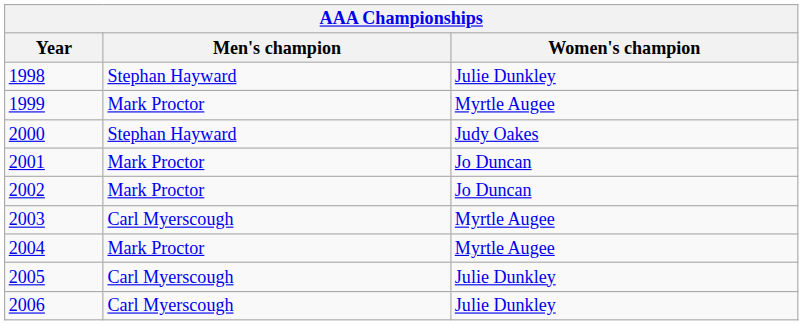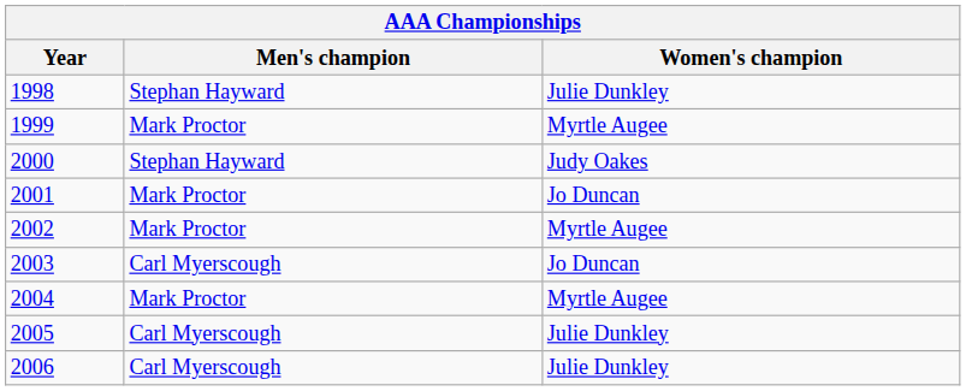 <table class="wikitable">
 <tr>
 <th colspan="3"><a href='#'>AAA Championships</a><br></th>
 </tr>
 <tr>
 <th width=80>Year</th>
 <th width=300>Men's champion</th>
 <th width=300>Women's champion</th>
 </tr>
 <tr>
 <td><a href='#'>1998</a></td>
 <td><a href='#'>Stephan Hayward</a></td>
 <td><a href='#'>Julie Dunkley</a></td>
 </tr>
 <tr>
 <td><a href='#'>1999</a></td>
 <td><a href='#'>Mark Proctor</a></td>
 <td><a href='#'>Myrtle Augee</a></td>
 </tr>
 <tr>
 <td><a href='#'>2000</a></td>
 <td><a href='#'>Stephan Hayward</a></td>
 <td><a href='#'>Judy Oakes</a></td>
 </tr>
 <tr>
 <td><a href='#'>2001</a></td>
 <td><a href='#'>Mark Proctor</a></td>
 <td><a href='#'>Jo Duncan</a></td>
 </tr>
 <tr>
 <td><a href='#'>2002</a></td>
 <td><a href='#'>Mark Proctor</a></td>
-<td><a href='#'>Jo Duncan</a></td>
+<td><a href='#'>Myrtle Augee</a></td>
 </tr>
 <tr>
 <td><a href='#'>2003</a></td>
 <td><a href='#'>Carl Myerscough</a></td>
-<td><a href='#'>Myrtle Augee</a></td>
+<td><a href='#'>Jo Duncan</a></td>
 </tr>
 <tr>
 <td><a href='#'>2004</a></td>
 <td><a href='#'>Mark Proctor</a></td>
 <td><a href='#'>Myrtle Augee</a></td>
 </tr>
 <tr>
 <td><a href='#'>2005</a></td>
 <td><a href='#'>Carl Myerscough</a></td>
 <td><a href='#'>Julie Dunkley</a></td>
 </tr>
 <tr>
 <td><a href='#'>2006</a></td>
 <td><a href='#'>Carl Myerscough</a></td>
 <td><a href='#'>Julie Dunkley</a></td>
 </tr>
 </table>
